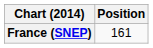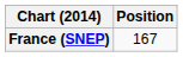 <table class="wikitable plainrowheaders" style="text-align:center">
 <tr>
 <th scope="col">Chart (2014)</th>
 <th scope="col">Position</th>
 </tr>
 <tr>
 <th scope="row">France (<a href='#'>SNEP</a>)</th>
-<td>161</td>
+<td>167</td>
 </tr>
 </table>
